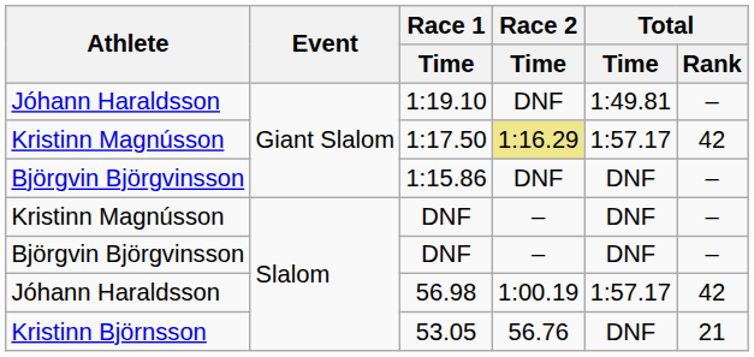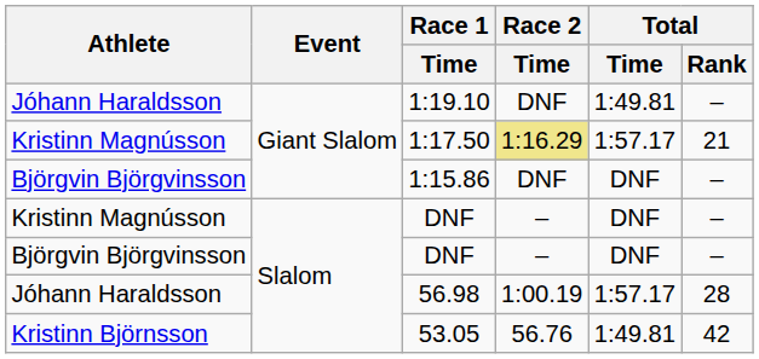 <table class="wikitable" style="font-size:90%">
 <tr>
 <th rowspan="2">Athlete</th>
 <th rowspan="2">Event</th>
 <th>Race 1</th>
 <th>Race 2</th>
 <th colspan="2">Total</th>
 </tr>
 <tr>
 <th>Time</th>
 <th>Time</th>
 <th>Time</th>
 <th>Rank</th>
 </tr>
 <tr>
 <td><a href='#'>Jóhann Haraldsson</a></td>
 <td rowspan="3">Giant Slalom</td>
 <td align="center">1:19.10</td>
 <td align="center">DNF</td>
 <td align="center">1:49.81</td>
 <td align="center">–</td>
 </tr>
 <tr>
 <td><a href='#'>Kristinn Magnússon</a></td>
 <td align="center">1:17.50</td>
 <td align="center" style="background: khaki;">1:16.29</td>
 <td align="center">1:57.17</td>
-<td align="center">42</td>
+<td align="center">21</td>
 </tr>
 <tr>
 <td><a href='#'>Björgvin Björgvinsson</a></td>
 <td align="center">1:15.86</td>
 <td align="center">DNF</td>
 <td align="center">DNF</td>
 <td align="center">–</td>
 </tr>
 <tr>
 <td>Kristinn Magnússon</td>
 <td rowspan="4">Slalom</td>
 <td align="center">DNF</td>
 <td align="center">–</td>
 <td align="center">DNF</td>
 <td align="center">–</td>
 </tr>
 <tr>
 <td>Björgvin Björgvinsson</td>
 <td align="center">DNF</td>
 <td align="center">–</td>
 <td align="center">DNF</td>
 <td align="center">–</td>
 </tr>
 <tr>
 <td>Jóhann Haraldsson</td>
 <td align="center">56.98</td>
 <td align="center">1:00.19</td>
 <td align="center">1:57.17</td>
-<td align="center">42</td>
+<td align="center">28</td>
 </tr>
 <tr>
 <td><a href='#'>Kristinn Björnsson</a></td>
 <td align="center">53.05</td>
 <td align="center">56.76</td>
-<td align="center">DNF</td>
-<td align="center">21</td>
+<td align="center">1:49.81</td>
+<td align="center">42</td>
 </tr>
 </table>
